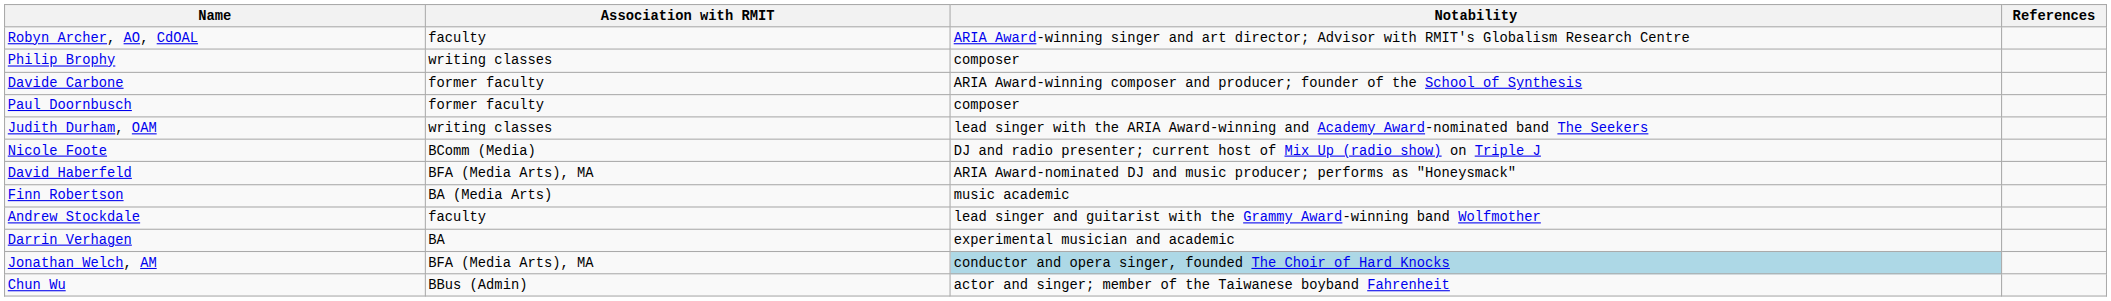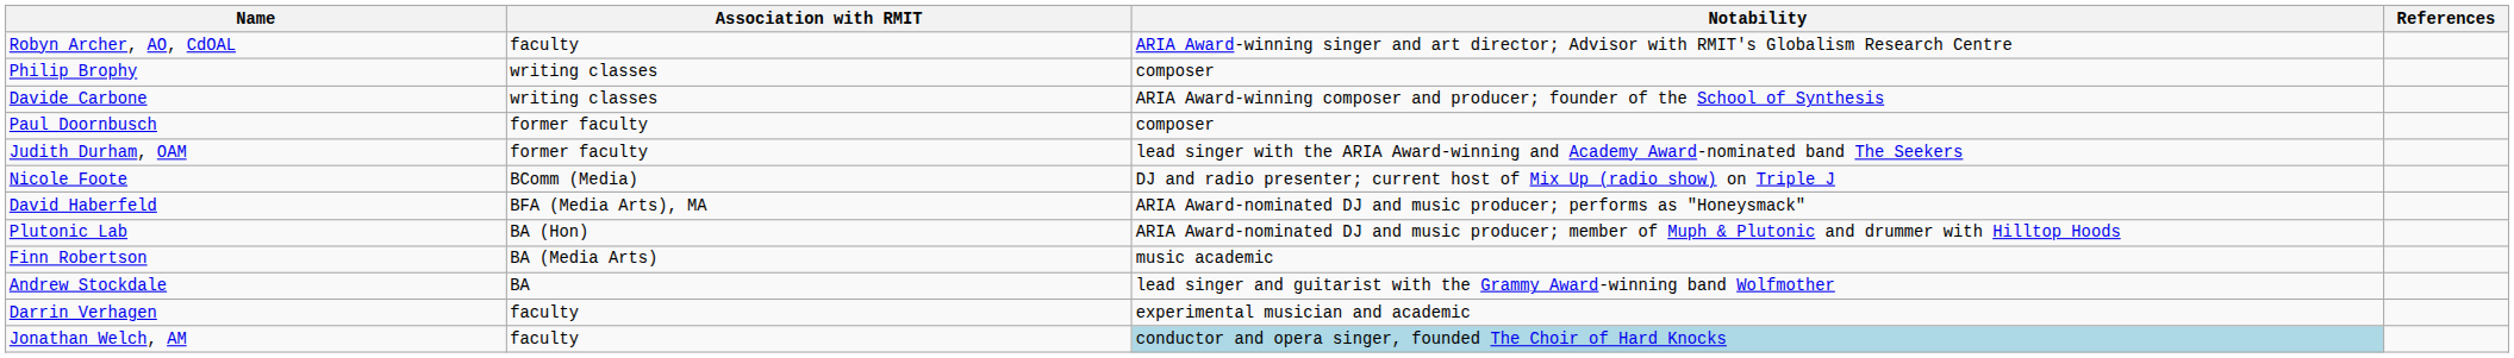 <table class="wikitable sortable" style="width:100%">
 <tr>
 <th style="width:*;">Name</th>
 <th style="width:25%;">Association with RMIT</th>
 <th style="width:50%;">Notability</th>
 <th style="width:5%;" class="unsortable">References</th>
 </tr>
 <tr>
 <td><a href='#'>Robyn Archer</a>, <a href='#'>AO</a>, <a href='#'>CdOAL</a></td>
 <td>faculty</td>
 <td><a href='#'>ARIA Award</a>-winning singer and art director; Advisor with RMIT's Globalism Research Centre</td>
 <td></td>
 </tr>
 <tr>
 <td><a href='#'>Philip Brophy</a></td>
 <td>writing classes</td>
 <td>composer</td>
 <td></td>
 </tr>
 <tr>
 <td><a href='#'>Davide Carbone</a></td>
-<td>former faculty</td>
+<td>writing classes</td>
 <td>ARIA Award-winning composer and producer; founder of the <a href='#'>School of Synthesis</a></td>
 <td></td>
 </tr>
 <tr>
 <td><a href='#'>Paul Doornbusch</a></td>
 <td>former faculty</td>
 <td>composer</td>
 <td></td>
 </tr>
 <tr>
 <td><a href='#'>Judith Durham</a>, <a href='#'>OAM</a></td>
-<td>writing classes</td>
+<td>former faculty</td>
 <td>lead singer with the ARIA Award-winning and <a href='#'>Academy Award</a>-nominated band <a href='#'>The Seekers</a></td>
 <td></td>
 </tr>
 <tr>
 <td><a href='#'>Nicole Foote</a></td>
 <td>BComm (Media)</td>
 <td>DJ and radio presenter; current host of <a href='#'>Mix Up (radio show)</a> on <a href='#'>Triple J</a></td>
 <td></td>
 </tr>
 <tr>
 <td><a href='#'>David Haberfeld</a></td>
 <td>BFA (Media Arts), MA</td>
 <td>ARIA Award-nominated DJ and music producer; performs as "Honeysmack"</td>
 <td></td>
 </tr>
 <tr>
+<td><a href='#'>Plutonic Lab</a></td>
+<td>BA (Hon)</td>
+<td>ARIA Award-nominated DJ and music producer; member of <a href='#'>Muph & Plutonic</a> and drummer with <a href='#'>Hilltop Hoods</a></td>
+<td></td>
+</tr>
+<tr>
 <td><a href='#'>Finn Robertson</a></td>
 <td>BA (Media Arts)</td>
 <td>music academic</td>
 <td></td>
 </tr>
 <tr>
 <td><a href='#'>Andrew Stockdale</a></td>
-<td>faculty</td>
+<td>BA</td>
 <td>lead singer and guitarist with the <a href='#'>Grammy Award</a>-winning band <a href='#'>Wolfmother</a></td>
 <td></td>
 </tr>
 <tr>
 <td><a href='#'>Darrin Verhagen</a></td>
-<td>BA</td>
+<td>faculty</td>
 <td>experimental musician and academic</td>
 <td></td>
 </tr>
 <tr>
 <td><a href='#'>Jonathan Welch</a>, <a href='#'>AM</a></td>
-<td>BFA (Media Arts), MA</td>
+<td>faculty</td>
 <td style="background: lightblue;">conductor and opera singer, founded <a href='#'>The Choir of Hard Knocks</a></td>
 <td></td>
 </tr>
-<tr>
-<td><a href='#'>Chun Wu</a></td>
-<td>BBus (Admin)</td>
-<td>actor and singer; member of the Taiwanese boyband <a href='#'>Fahrenheit</a></td>
-<td></td>
-</tr>
 </table>
